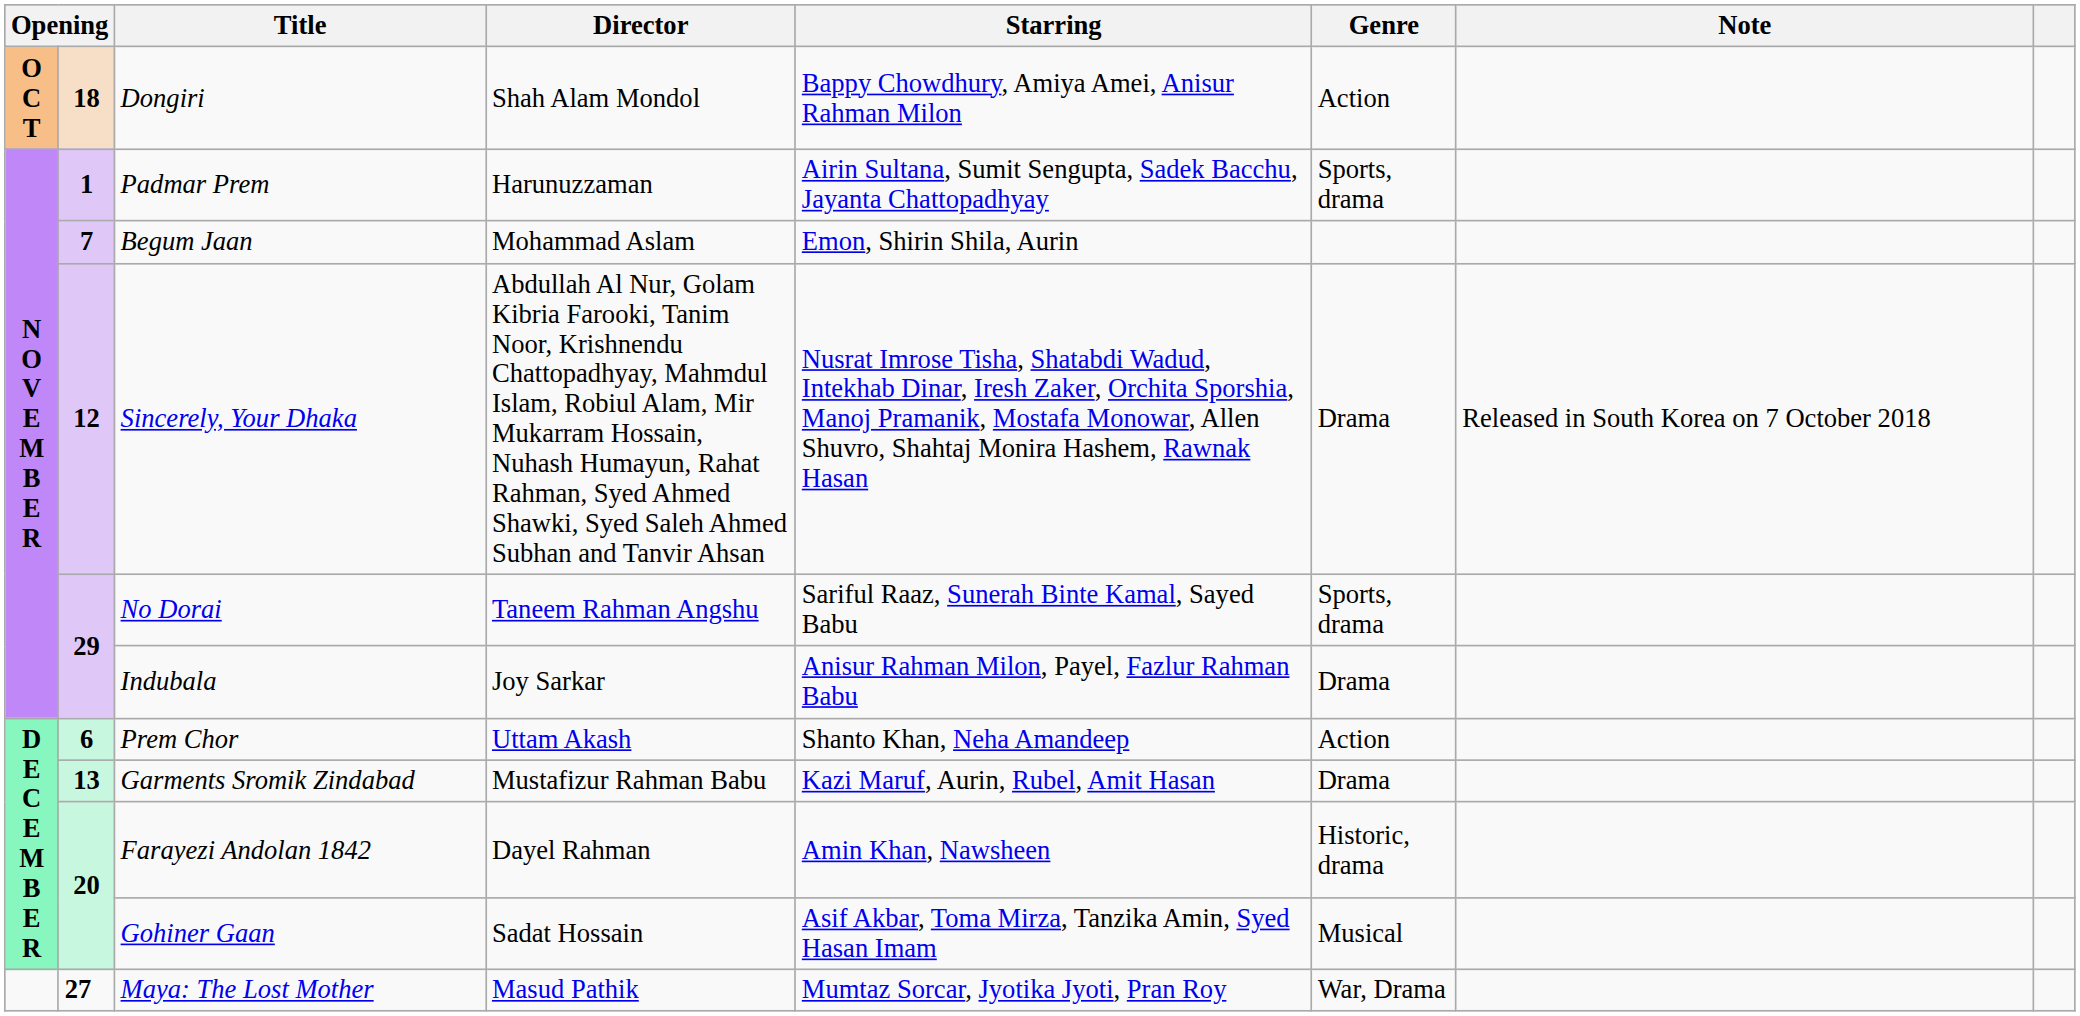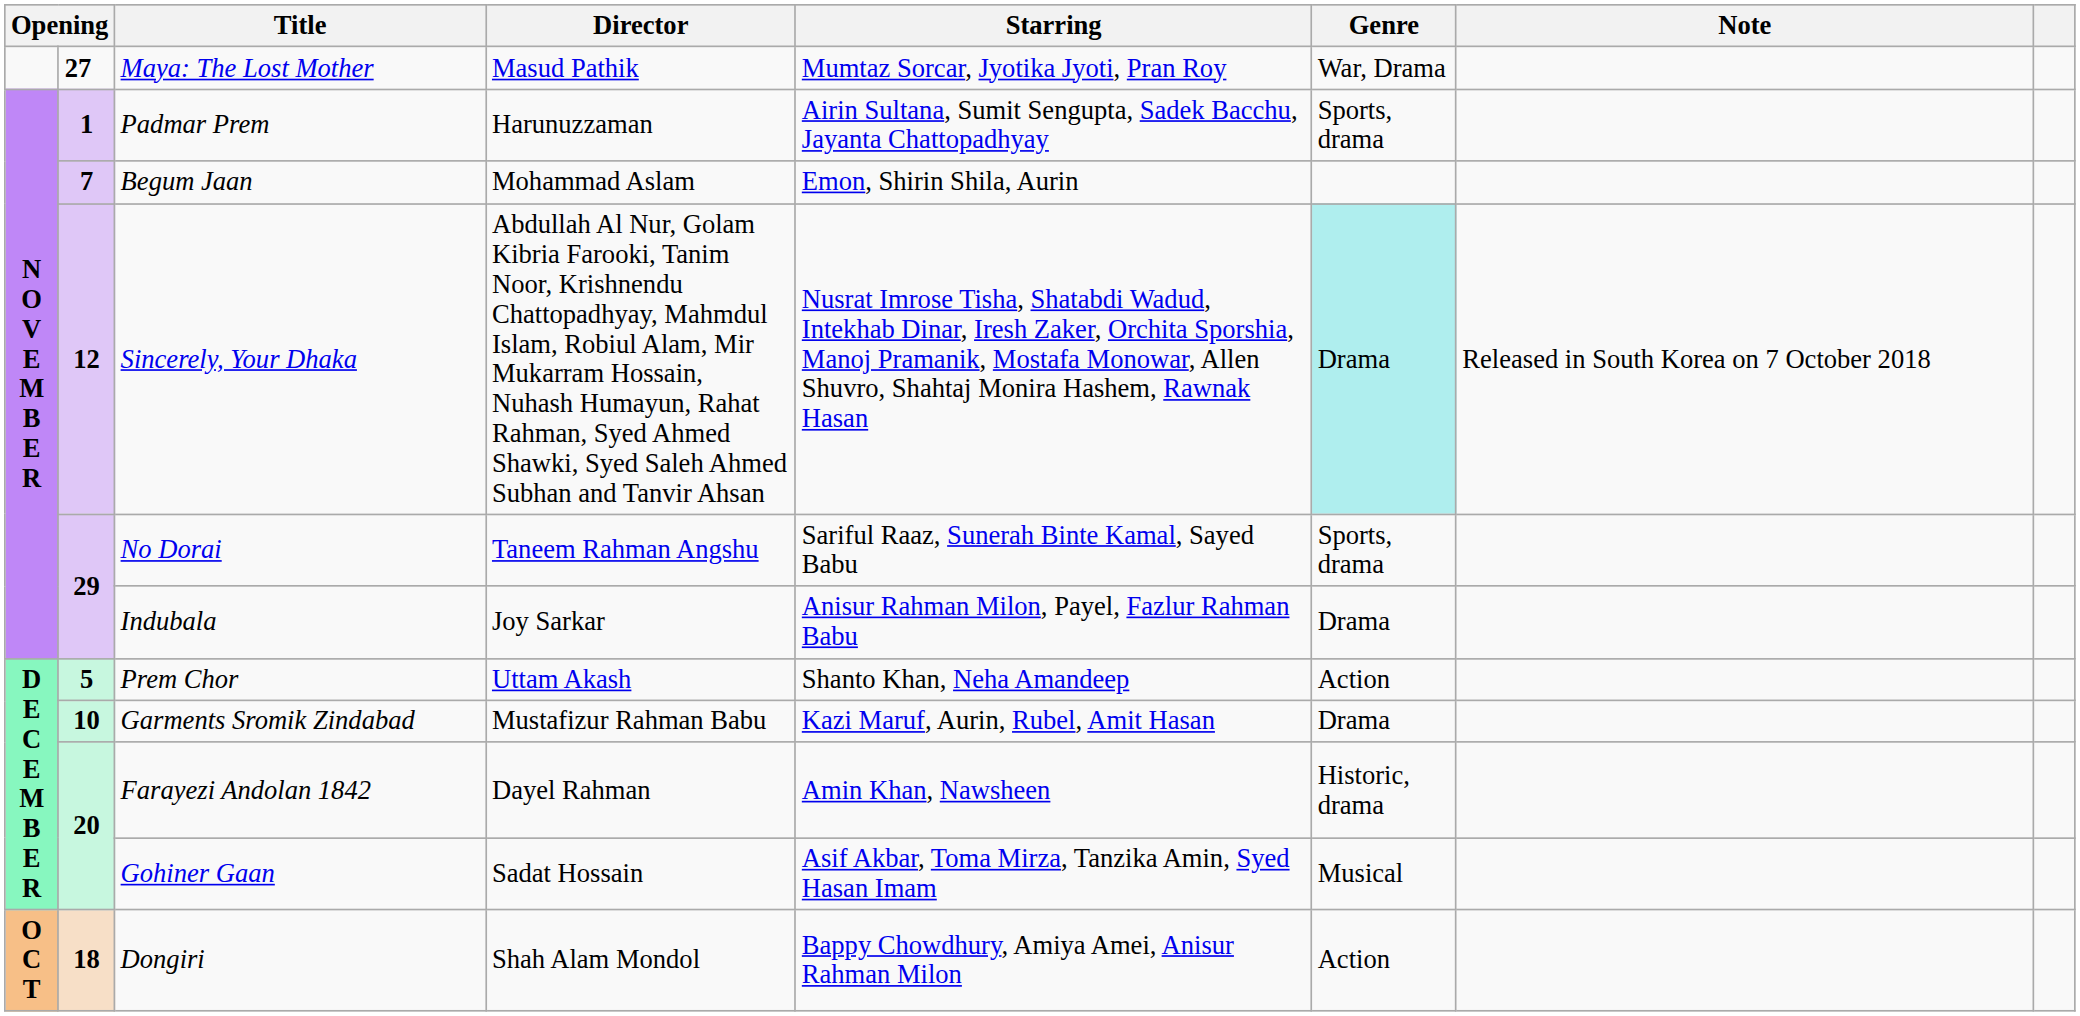 <table class="wikitable sortable">
 <tr>
 <th colspan="2">Opening</th>
 <th style="width:18%;">Title</th>
 <th style="width:15%;">Director</th>
 <th style="width:25%;">Starring</th>
 <th style="width:7%;">Genre</th>
 <th style="width:28%;">Note</th>
 <th style="width:2%;"></th>
 </tr>
 <tr>
-<th style="text-align:center; background:#f7bf87">O<br>C<br>T</th>
-<td style="text-align:center; background:#f7dfc7"><strong>18</strong></td>
-<td><em>Dongiri</em></td>
-<td>Shah Alam Mondol</td>
-<td><a href='#'>Bappy Chowdhury</a>, Amiya Amei, <a href='#'>Anisur Rahman Milon</a></td>
-<td>Action</td>
+<td></td>
+<td><strong>27</strong></td>
+<td><em><a href='#'>Maya: The Lost Mother</a></em></td>
+<td><a href='#'>Masud Pathik</a></td>
+<td><a href='#'>Mumtaz Sorcar</a>, <a href='#'>Jyotika Jyoti</a>, <a href='#'>Pran Roy</a></td>
+<td>War, Drama</td>
 <td></td>
 <td></td>
 </tr>
 <tr>
 <th rowspan="5" style="text-align:center; background:#bf87f7">N<br>O<br>V<br>E<br>M<br>B<br>E<br>R</th>
 <td style="text-align:center; background:#dfc7f7"><strong>1</strong></td>
 <td><em>Padmar Prem</em></td>
 <td>Harunuzzaman</td>
 <td><a href='#'>Airin Sultana</a>, Sumit Sengupta, <a href='#'>Sadek Bacchu</a>, <a href='#'>Jayanta Chattopadhyay</a></td>
 <td>Sports, drama</td>
 <td></td>
 <td></td>
 </tr>
 <tr>
 <td style="text-align:center; background:#dfc7f7"><strong>7</strong></td>
 <td><em>Begum Jaan</em></td>
 <td>Mohammad Aslam</td>
 <td><a href='#'>Emon</a>, Shirin Shila, Aurin</td>
 <td></td>
 <td></td>
 <td></td>
 </tr>
 <tr>
 <td rowspan="1" style="text-align:center; background:#dfc7f7"><strong>12</strong></td>
 <td><em><a href='#'>Sincerely, Your Dhaka</a></em></td>
 <td>Abdullah Al Nur, Golam Kibria Farooki, Tanim Noor, Krishnendu Chattopadhyay, Mahmdul Islam, Robiul Alam, Mir Mukarram Hossain, Nuhash Humayun, Rahat Rahman, Syed Ahmed Shawki, Syed Saleh Ahmed Subhan and Tanvir Ahsan</td>
 <td><a href='#'>Nusrat Imrose Tisha</a>, <a href='#'>Shatabdi Wadud</a>, <a href='#'>Intekhab Dinar</a>, <a href='#'>Iresh Zaker</a>, <a href='#'>Orchita Sporshia</a>, <a href='#'>Manoj Pramanik</a>, <a href='#'>Mostafa Monowar</a>, Allen Shuvro, Shahtaj Monira Hashem, <a href='#'>Rawnak Hasan</a></td>
-<td>Drama</td>
+<td style="background: paleturquoise;">Drama</td>
 <td>Released in South Korea on 7 October 2018</td>
 <td></td>
 </tr>
 <tr>
 <td rowspan="2" style="text-align:center; background:#dfc7f7"><strong>29</strong></td>
 <td><em><a href='#'>No Dorai</a></em></td>
 <td><a href='#'>Taneem Rahman Angshu</a></td>
 <td>Sariful Raaz, <a href='#'>Sunerah Binte Kamal</a>, Sayed Babu</td>
 <td>Sports, drama</td>
 <td></td>
 <td></td>
 </tr>
 <tr>
 <td><em>Indubala</em></td>
 <td>Joy Sarkar</td>
 <td><a href='#'>Anisur Rahman Milon</a>, Payel, <a href='#'>Fazlur Rahman Babu</a></td>
 <td>Drama</td>
 <td></td>
 <td></td>
 </tr>
 <tr>
 <th rowspan="4" style="text-align:center; background:#87f7bf">D<br>E<br>C<br>E<br>M<br>B<br>E<br>R</th>
-<td style="text-align:center; background:#c7f7df"><strong>6</strong></td>
+<td style="text-align:center; background:#c7f7df"><strong>5</strong></td>
 <td><em>Prem Chor</em></td>
 <td><a href='#'>Uttam Akash</a></td>
 <td>Shanto Khan, <a href='#'>Neha Amandeep</a></td>
 <td>Action</td>
 <td></td>
 <td></td>
 </tr>
 <tr>
-<td style="text-align:center; background:#c7f7df"><strong>13</strong></td>
+<td style="text-align:center; background:#c7f7df"><strong>10</strong></td>
 <td><em>Garments Sromik Zindabad</em></td>
 <td>Mustafizur Rahman Babu</td>
 <td><a href='#'>Kazi Maruf</a>, Aurin, <a href='#'>Rubel</a>, <a href='#'>Amit Hasan</a></td>
 <td>Drama</td>
 <td></td>
 <td></td>
 </tr>
 <tr>
 <td rowspan="2" style="text-align:center; background:#c7f7df"><strong>20</strong></td>
 <td><em>Farayezi Andolan 1842</em></td>
 <td>Dayel Rahman</td>
 <td><a href='#'>Amin Khan</a>, <a href='#'>Nawsheen</a></td>
 <td>Historic, drama</td>
 <td></td>
 <td></td>
 </tr>
 <tr>
 <td><em><a href='#'>Gohiner Gaan</a></em></td>
 <td>Sadat Hossain</td>
 <td><a href='#'>Asif Akbar</a>, <a href='#'>Toma Mirza</a>, Tanzika Amin, <a href='#'>Syed Hasan Imam</a></td>
 <td>Musical</td>
 <td></td>
 <td></td>
 </tr>
 <tr>
-<td></td>
-<td><strong>27</strong></td>
-<td><em><a href='#'>Maya: The Lost Mother</a></em></td>
-<td><a href='#'>Masud Pathik</a></td>
-<td><a href='#'>Mumtaz Sorcar</a>, <a href='#'>Jyotika Jyoti</a>, <a href='#'>Pran Roy</a></td>
-<td>War, Drama</td>
+<th style="text-align:center; background:#f7bf87">O<br>C<br>T</th>
+<td style="text-align:center; background:#f7dfc7"><strong>18</strong></td>
+<td><em>Dongiri</em></td>
+<td>Shah Alam Mondol</td>
+<td><a href='#'>Bappy Chowdhury</a>, Amiya Amei, <a href='#'>Anisur Rahman Milon</a></td>
+<td>Action</td>
 <td></td>
 <td></td>
 </tr>
 </table>
